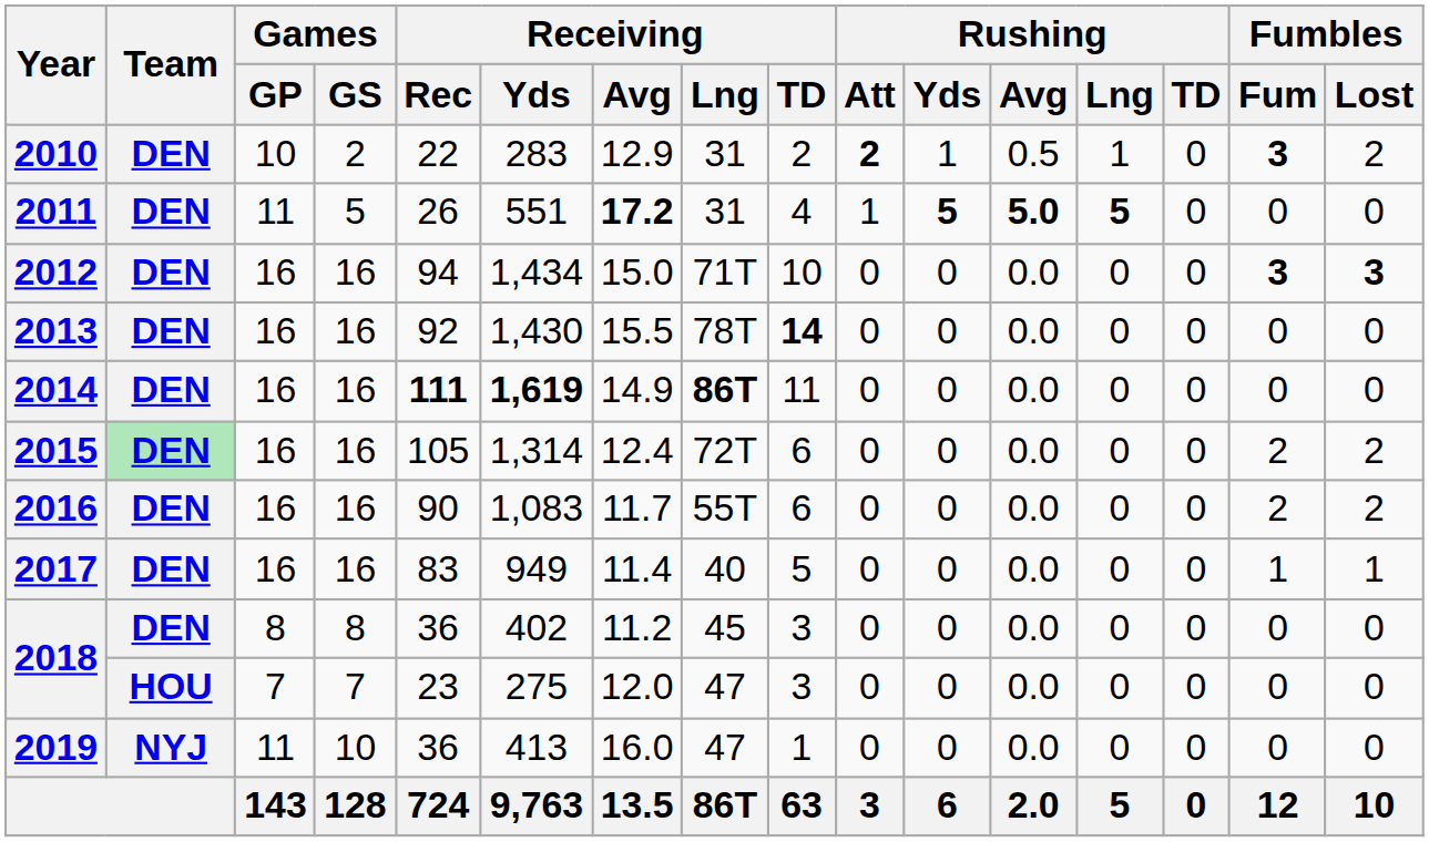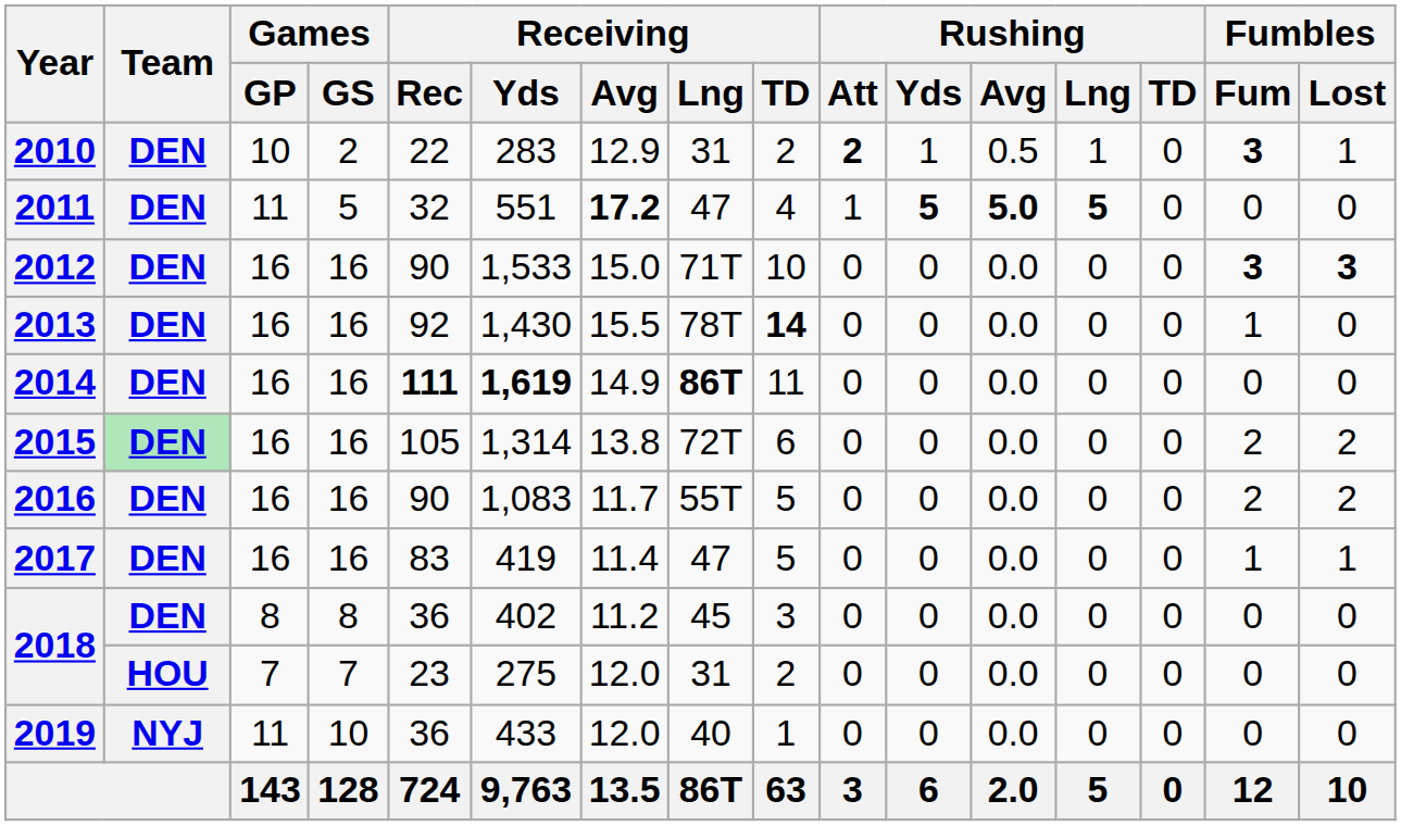 <table class="wikitable" style="text-align:center;">
 <tr>
 <th rowspan="2">Year</th>
 <th rowspan="2">Team</th>
 <th colspan="2">Games</th>
 <th colspan="5">Receiving</th>
 <th colspan="5">Rushing</th>
 <th colspan="2">Fumbles</th>
 </tr>
 <tr>
 <th>GP</th>
 <th>GS</th>
 <th>Rec</th>
 <th>Yds</th>
 <th>Avg</th>
 <th>Lng</th>
 <th>TD</th>
 <th>Att</th>
 <th>Yds</th>
 <th>Avg</th>
 <th>Lng</th>
 <th>TD</th>
 <th>Fum</th>
 <th>Lost</th>
 </tr>
 <tr>
 <th><a href='#'>2010</a></th>
 <th><a href='#'>DEN</a></th>
 <td>10</td>
 <td>2</td>
 <td>22</td>
 <td>283</td>
 <td>12.9</td>
 <td>31</td>
 <td>2</td>
 <td><strong>2</strong></td>
 <td>1</td>
 <td>0.5</td>
 <td>1</td>
 <td>0</td>
 <td><strong>3</strong></td>
-<td>2</td>
+<td>1</td>
 </tr>
 <tr>
 <th><a href='#'>2011</a></th>
 <th><a href='#'>DEN</a></th>
 <td>11</td>
 <td>5</td>
-<td>26</td>
+<td>32</td>
 <td>551</td>
 <td><strong>17.2</strong></td>
-<td>31</td>
+<td>47</td>
 <td>4</td>
 <td>1</td>
 <td><strong>5</strong></td>
 <td><strong>5.0</strong></td>
 <td><strong>5</strong></td>
 <td>0</td>
 <td>0</td>
 <td>0</td>
 </tr>
 <tr>
 <th><a href='#'>2012</a></th>
 <th><a href='#'>DEN</a></th>
 <td>16</td>
 <td>16</td>
-<td>94</td>
-<td>1,434</td>
+<td>90</td>
+<td>1,533</td>
 <td>15.0</td>
 <td>71T</td>
 <td>10</td>
 <td>0</td>
 <td>0</td>
 <td>0.0</td>
 <td>0</td>
 <td>0</td>
 <td><strong>3</strong></td>
 <td><strong>3</strong></td>
 </tr>
 <tr>
 <th><a href='#'>2013</a></th>
 <th><a href='#'>DEN</a></th>
 <td>16</td>
 <td>16</td>
 <td>92</td>
 <td>1,430</td>
 <td>15.5</td>
 <td>78T</td>
 <td><strong>14</strong></td>
 <td>0</td>
 <td>0</td>
 <td>0.0</td>
 <td>0</td>
 <td>0</td>
-<td>0</td>
+<td>1</td>
 <td>0</td>
 </tr>
 <tr>
 <th><a href='#'>2014</a></th>
 <th><a href='#'>DEN</a></th>
 <td>16</td>
 <td>16</td>
 <td><strong>111</strong></td>
 <td><strong>1,619</strong></td>
 <td>14.9</td>
 <td><strong>86T</strong></td>
 <td>11</td>
 <td>0</td>
 <td>0</td>
 <td>0.0</td>
 <td>0</td>
 <td>0</td>
 <td>0</td>
 <td>0</td>
 </tr>
 <tr>
 <th><a href='#'>2015</a></th>
 <th style="background:#afe6ba; width:3em;"><a href='#'>DEN</a></th>
 <td>16</td>
 <td>16</td>
 <td>105</td>
 <td>1,314</td>
-<td>12.4</td>
+<td>13.8</td>
 <td>72T</td>
 <td>6</td>
 <td>0</td>
 <td>0</td>
 <td>0.0</td>
 <td>0</td>
 <td>0</td>
 <td>2</td>
 <td>2</td>
 </tr>
 <tr>
 <th><a href='#'>2016</a></th>
 <th><a href='#'>DEN</a></th>
 <td>16</td>
 <td>16</td>
 <td>90</td>
 <td>1,083</td>
 <td>11.7</td>
 <td>55T</td>
-<td>6</td>
+<td>5</td>
 <td>0</td>
 <td>0</td>
 <td>0.0</td>
 <td>0</td>
 <td>0</td>
 <td>2</td>
 <td>2</td>
 </tr>
 <tr>
 <th><a href='#'>2017</a></th>
 <th><a href='#'>DEN</a></th>
 <td>16</td>
 <td>16</td>
 <td>83</td>
-<td>949</td>
+<td>419</td>
 <td>11.4</td>
-<td>40</td>
+<td>47</td>
 <td>5</td>
 <td>0</td>
 <td>0</td>
 <td>0.0</td>
 <td>0</td>
 <td>0</td>
 <td>1</td>
 <td>1</td>
 </tr>
 <tr>
 <th rowspan="2"><a href='#'>2018</a></th>
 <th><a href='#'>DEN</a></th>
 <td>8</td>
 <td>8</td>
 <td>36</td>
 <td>402</td>
 <td>11.2</td>
 <td>45</td>
 <td>3</td>
 <td>0</td>
 <td>0</td>
 <td>0.0</td>
 <td>0</td>
 <td>0</td>
 <td>0</td>
 <td>0</td>
 </tr>
 <tr>
 <th><a href='#'>HOU</a></th>
 <td>7</td>
 <td>7</td>
 <td>23</td>
 <td>275</td>
 <td>12.0</td>
-<td>47</td>
-<td>3</td>
+<td>31</td>
+<td>2</td>
 <td>0</td>
 <td>0</td>
 <td>0.0</td>
 <td>0</td>
 <td>0</td>
 <td>0</td>
 <td>0</td>
 </tr>
 <tr>
 <th><a href='#'>2019</a></th>
 <th><a href='#'>NYJ</a></th>
 <td>11</td>
 <td>10</td>
 <td>36</td>
-<td>413</td>
-<td>16.0</td>
-<td>47</td>
+<td>433</td>
+<td>12.0</td>
+<td>40</td>
 <td>1</td>
 <td>0</td>
 <td>0</td>
 <td>0.0</td>
 <td>0</td>
 <td>0</td>
 <td>0</td>
 <td>0</td>
 </tr>
 <tr>
 <th colspan="2"></th>
 <th>143</th>
 <th>128</th>
 <th>724</th>
 <th>9,763</th>
 <th>13.5</th>
 <th>86T</th>
 <th>63</th>
 <th>3</th>
 <th>6</th>
 <th>2.0</th>
 <th>5</th>
 <th>0</th>
 <th>12</th>
 <th>10</th>
 </tr>
 </table>
